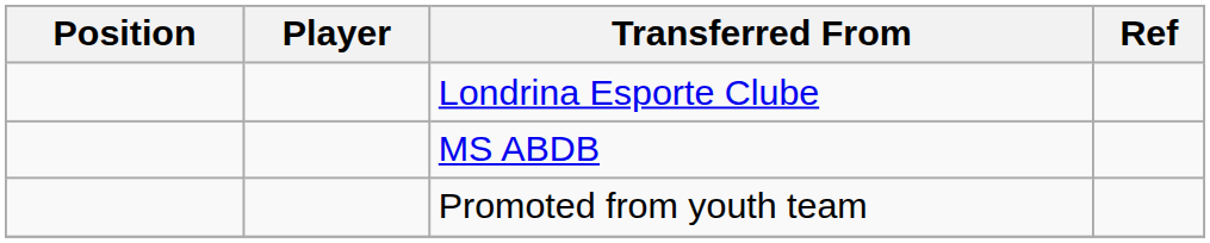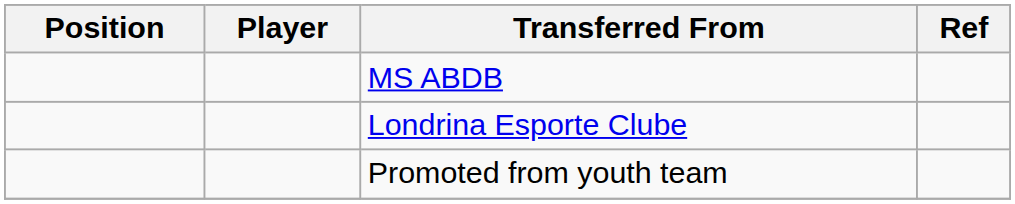 <table class="wikitable sortable" style="width:60%; text-align:center; font-size:100%; text-align:left;">
 <tr>
 <th>Position</th>
 <th>Player</th>
 <th>Transferred From</th>
 <th>Ref</th>
 </tr>
 <tr>
 <td></td>
 <td></td>
-<td> <a href='#'>Londrina Esporte Clube</a></td>
+<td> <a href='#'>MS ABDB</a></td>
 <td></td>
 </tr>
 <tr>
 <td></td>
 <td></td>
-<td> <a href='#'>MS ABDB</a></td>
+<td> <a href='#'>Londrina Esporte Clube</a></td>
 <td></td>
 </tr>
 <tr>
 <td></td>
 <td></td>
 <td>Promoted from youth team</td>
 <td></td>
 </tr>
 <tr>
 </tr>
 </table>
